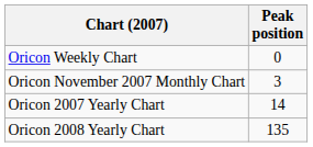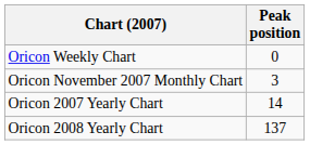 <table class="wikitable">
 <tr>
 <th>Chart (2007)</th>
 <th>Peak<br>position</th>
 </tr>
 <tr>
 <td><a href='#'>Oricon</a> Weekly Chart</td>
 <td align=center>0</td>
 </tr>
 <tr>
 <td>Oricon November 2007 Monthly Chart</td>
 <td align=center>3</td>
 </tr>
 <tr>
 <td>Oricon 2007 Yearly Chart</td>
 <td align=center>14</td>
 </tr>
 <tr>
 <td>Oricon 2008 Yearly Chart</td>
-<td align=center>135</td>
+<td align=center>137</td>
 </tr>
 </table>
